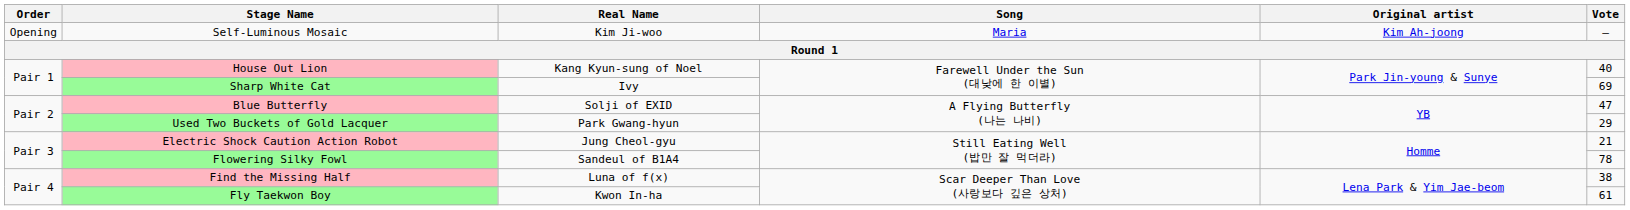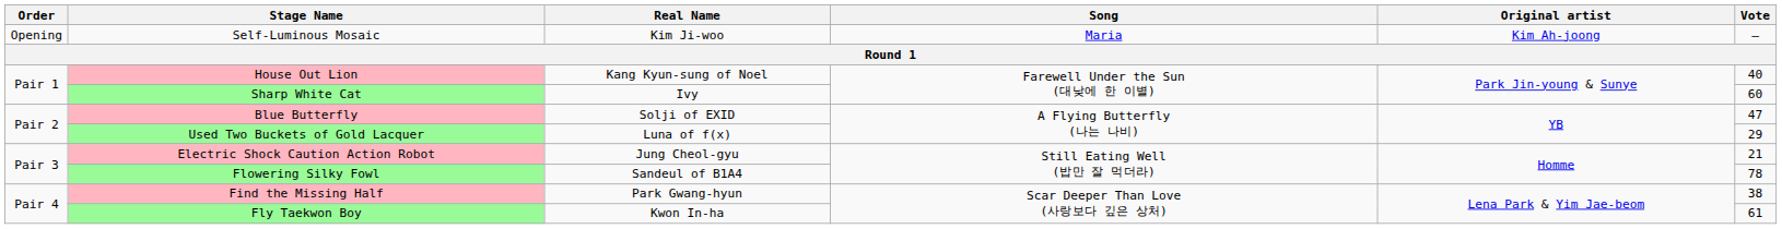 <table class="wikitable" style="text-align:center; width:95%;">
 <tr>
 <th style="width:1%;">Order</th>
 <th style="width:20%;">Stage Name</th>
 <th style="width:12%;">Real Name</th>
 <th style="width:23%;">Song</th>
 <th style="width:15%;">Original artist</th>
 <th style="width:1%;">Vote</th>
 </tr>
 <tr>
 <td>Opening</td>
 <td>Self-Luminous Mosaic</td>
 <td>Kim Ji-woo</td>
 <td><a href='#'>Maria</a> </td>
 <td><a href='#'>Kim Ah-joong</a></td>
 <td>–</td>
 </tr>
 <tr>
 <th colspan=6>Round 1</th>
 </tr>
 <tr>
 <td rowspan=2>Pair 1</td>
 <td bgcolor="lightpink">House Out Lion</td>
 <td>Kang Kyun-sung of Noel</td>
 <td rowspan=2>Farewell Under the Sun<br>(대낮에 한 이별)</td>
 <td rowspan=2><a href='#'>Park Jin-young</a> & <a href='#'>Sunye</a></td>
 <td>40</td>
 </tr>
 <tr>
 <td bgcolor="palegreen">Sharp White Cat</td>
 <td>Ivy</td>
-<td>69</td>
+<td>60</td>
 </tr>
 <tr>
 <td rowspan=2>Pair 2</td>
 <td bgcolor="lightpink">Blue Butterfly</td>
 <td>Solji of EXID</td>
 <td rowspan=2>A Flying Butterfly<br>(나는 나비)</td>
 <td rowspan=2><a href='#'>YB</a></td>
 <td>47</td>
 </tr>
 <tr>
 <td bgcolor="palegreen">Used Two Buckets of Gold Lacquer</td>
-<td>Park Gwang-hyun</td>
+<td>Luna of f(x)</td>
 <td>29</td>
 </tr>
 <tr>
 <td rowspan=2>Pair 3</td>
 <td bgcolor="lightpink">Electric Shock Caution Action Robot</td>
 <td>Jung Cheol-gyu</td>
 <td rowspan=2>Still Eating Well<br>(밥만 잘 먹더라)</td>
 <td rowspan=2><a href='#'>Homme</a></td>
 <td>21</td>
 </tr>
 <tr>
 <td bgcolor="palegreen">Flowering Silky Fowl</td>
 <td>Sandeul of B1A4</td>
 <td>78</td>
 </tr>
 <tr>
 <td rowspan=2>Pair 4</td>
 <td bgcolor="lightpink">Find the Missing Half</td>
-<td>Luna of f(x)</td>
+<td>Park Gwang-hyun</td>
 <td rowspan=2>Scar Deeper Than Love<br>(사랑보다 깊은 상처)</td>
 <td rowspan=2><a href='#'>Lena Park</a> & <a href='#'>Yim Jae-beom</a></td>
 <td>38</td>
 </tr>
 <tr>
 <td bgcolor="palegreen">Fly Taekwon Boy</td>
 <td>Kwon In-ha</td>
 <td>61</td>
 </tr>
 </table>
